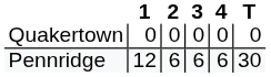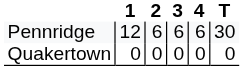 <table style="border-collapse: collapse;">
 <tr>
 <th style="text-align: left;"></th>
 <th style="text-align: center; padding: 0px 3px 0px 3px; width:12px;">1</th>
 <th style="text-align: center; padding: 0px 3px 0px 3px; width:12px;">2</th>
 <th style="text-align: center; padding: 0px 3px 0px 3px; width:12px;">3</th>
 <th style="text-align: center; padding: 0px 3px 0px 3px; width:12px;">4</th>
 <th style="text-align: center; padding: 0px 3px 0px 3px; width:12px;">T</th>
 </tr>
 <tr>
+<td style="background: #f8f9fa; text-align: left; padding: 0px 3px 0px 3px;">Pennridge</td>
+<td style="background: #f8f9fa; border-left: 1px solid black; text-align: right; padding: 0px 3px 0px 3px;">12</td>
+<td style="background: #f8f9fa; border-left: 1px solid black; text-align: right; padding: 0px 3px 0px 3px;">6</td>
+<td style="background: #f8f9fa; border-left: 1px solid black; text-align: right; padding: 0px 3px 0px 3px;">6</td>
+<td style="background: #f8f9fa; border-left: 1px solid black; text-align: right; padding: 0px 3px 0px 3px;">6</td>
+<td style="background: #f8f9fa; border-left: 1px solid black; text-align: right; padding: 0px 3px 0px 3px;">30</td>
+</tr>
+<tr>
 <td style="text-align: left; border-bottom: 1px solid black; padding: 0px 3px 0px 3px;">Quakertown</td>
 <td style="border-left: 1px solid black; border-bottom: 1px solid black; text-align: right; padding: 0px 3px 0px 3px;">0</td>
 <td style="border-left: 1px solid black; border-bottom: 1px solid black; text-align: right; padding: 0px 3px 0px 3px;">0</td>
 <td style="border-left: 1px solid black; border-bottom: 1px solid black; text-align: right; padding: 0px 3px 0px 3px;">0</td>
 <td style="border-left: 1px solid black; border-bottom: 1px solid black; text-align: right; padding: 0px 3px 0px 3px;">0</td>
 <td style="border-left: 1px solid black; border-bottom: 1px solid black; text-align: right; padding: 0px 3px 0px 3px;">0</td>
 </tr>
-<tr>
-<td style="background: #f8f9fa; text-align: left; padding: 0px 3px 0px 3px;">Pennridge</td>
-<td style="background: #f8f9fa; border-left: 1px solid black; text-align: right; padding: 0px 3px 0px 3px;">12</td>
-<td style="background: #f8f9fa; border-left: 1px solid black; text-align: right; padding: 0px 3px 0px 3px;">6</td>
-<td style="background: #f8f9fa; border-left: 1px solid black; text-align: right; padding: 0px 3px 0px 3px;">6</td>
-<td style="background: #f8f9fa; border-left: 1px solid black; text-align: right; padding: 0px 3px 0px 3px;">6</td>
-<td style="background: #f8f9fa; border-left: 1px solid black; text-align: right; padding: 0px 3px 0px 3px;">30</td>
-</tr>
 </table>
